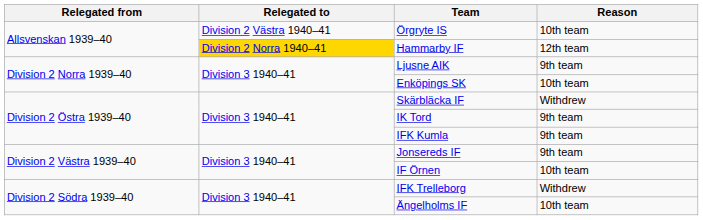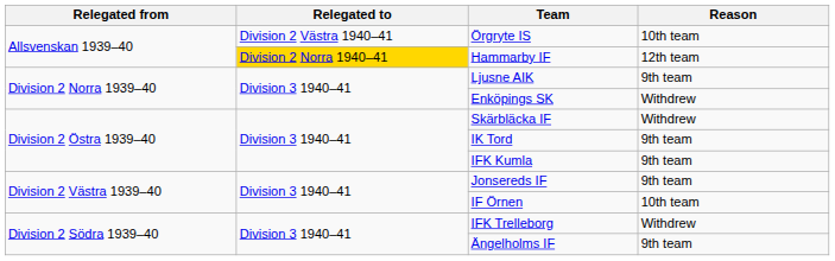 <table class="wikitable" style="text-align: left;">
 <tr>
 <th style="width: 275px;">Relegated from</th>
 <th style="width: 275px;">Relegated to</th>
 <th style="width: 200px;">Team</th>
 <th style="width: 225px;">Reason</th>
 </tr>
 <tr>
 <td rowspan=2><a href='#'>Allsvenskan</a> 1939–40</td>
 <td><a href='#'>Division 2</a> <a href='#'>Västra</a> 1940–41</td>
 <td><a href='#'>Örgryte IS</a></td>
 <td>10th team</td>
 </tr>
 <tr>
 <td style="background: gold;"><a href='#'>Division 2</a> <a href='#'>Norra</a> 1940–41</td>
 <td><a href='#'>Hammarby IF</a></td>
 <td>12th team</td>
 </tr>
 <tr>
 <td rowspan=2><a href='#'>Division 2</a> <a href='#'>Norra</a> 1939–40</td>
 <td rowspan=2><a href='#'>Division 3</a> 1940–41</td>
 <td><a href='#'>Ljusne AIK</a></td>
 <td>9th team</td>
 </tr>
 <tr>
 <td><a href='#'>Enköpings SK</a></td>
-<td>10th team</td>
+<td>Withdrew</td>
 </tr>
 <tr>
 <td rowspan=3><a href='#'>Division 2</a> <a href='#'>Östra</a> 1939–40</td>
 <td rowspan=3><a href='#'>Division 3</a> 1940–41</td>
 <td><a href='#'>Skärbläcka IF</a></td>
 <td>Withdrew</td>
 </tr>
 <tr>
 <td><a href='#'>IK Tord</a></td>
 <td>9th team</td>
 </tr>
 <tr>
 <td><a href='#'>IFK Kumla</a></td>
 <td>9th team</td>
 </tr>
 <tr>
 <td rowspan=2><a href='#'>Division 2</a> <a href='#'>Västra</a> 1939–40</td>
 <td rowspan=2><a href='#'>Division 3</a> 1940–41</td>
 <td><a href='#'>Jonsereds IF</a></td>
 <td>9th team</td>
 </tr>
 <tr>
 <td><a href='#'>IF Örnen</a></td>
 <td>10th team</td>
 </tr>
 <tr>
 <td rowspan=2><a href='#'>Division 2</a> <a href='#'>Södra</a> 1939–40</td>
 <td rowspan=2><a href='#'>Division 3</a> 1940–41</td>
 <td><a href='#'>IFK Trelleborg</a></td>
 <td>Withdrew</td>
 </tr>
 <tr>
 <td><a href='#'>Ängelholms IF</a></td>
-<td>10th team</td>
+<td>9th team</td>
 </tr>
 </table>
